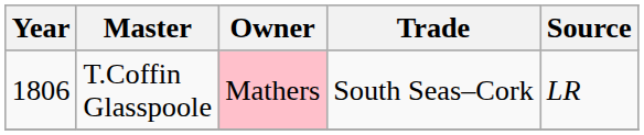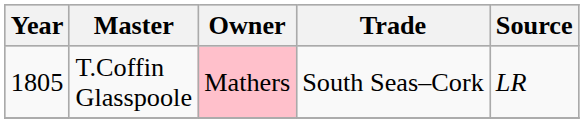 <table class=" wikitable">
 <tr>
 <th>Year</th>
 <th>Master</th>
 <th>Owner</th>
 <th>Trade</th>
 <th>Source</th>
 </tr>
 <tr>
-<td>1806</td>
+<td>1805</td>
 <td>T.Coffin<br>Glasspoole</td>
 <td style="background: pink;">Mathers</td>
 <td>South Seas–Cork</td>
 <td><em>LR</em></td>
 </tr>
 <tr>
 </tr>
 </table>
